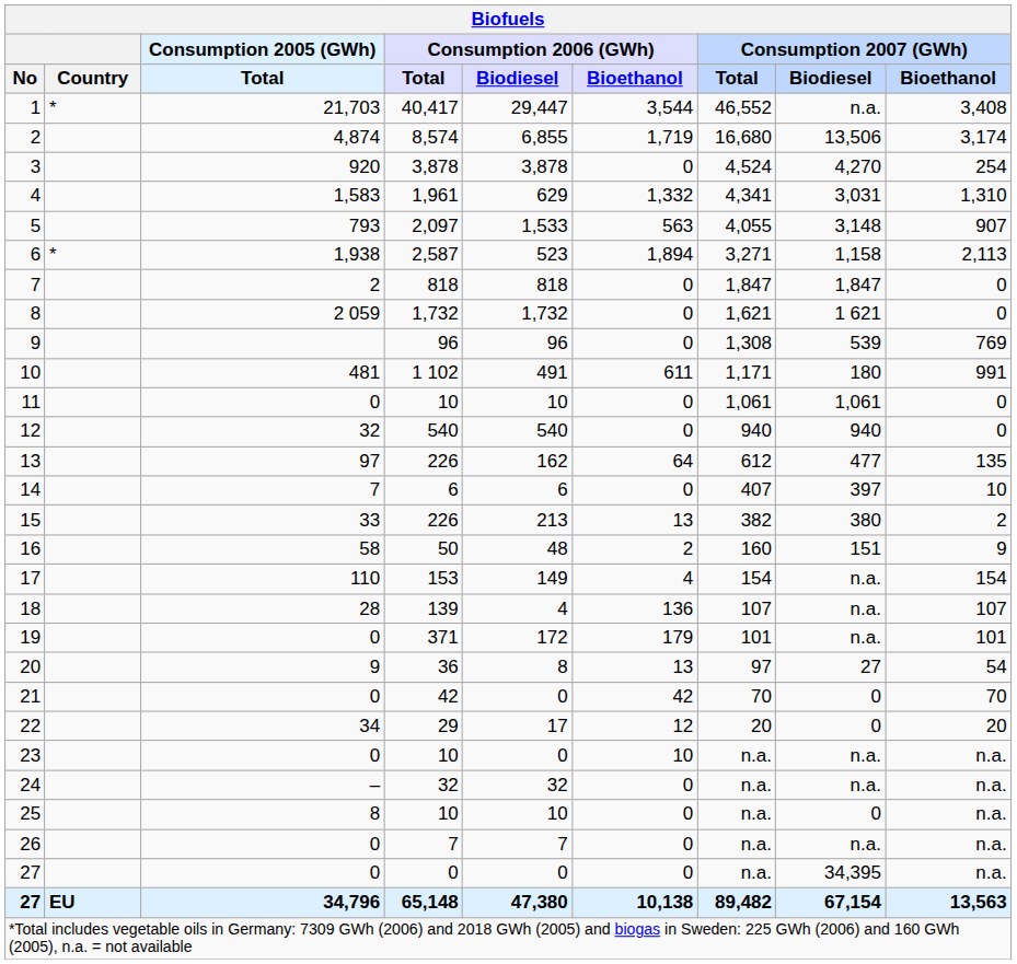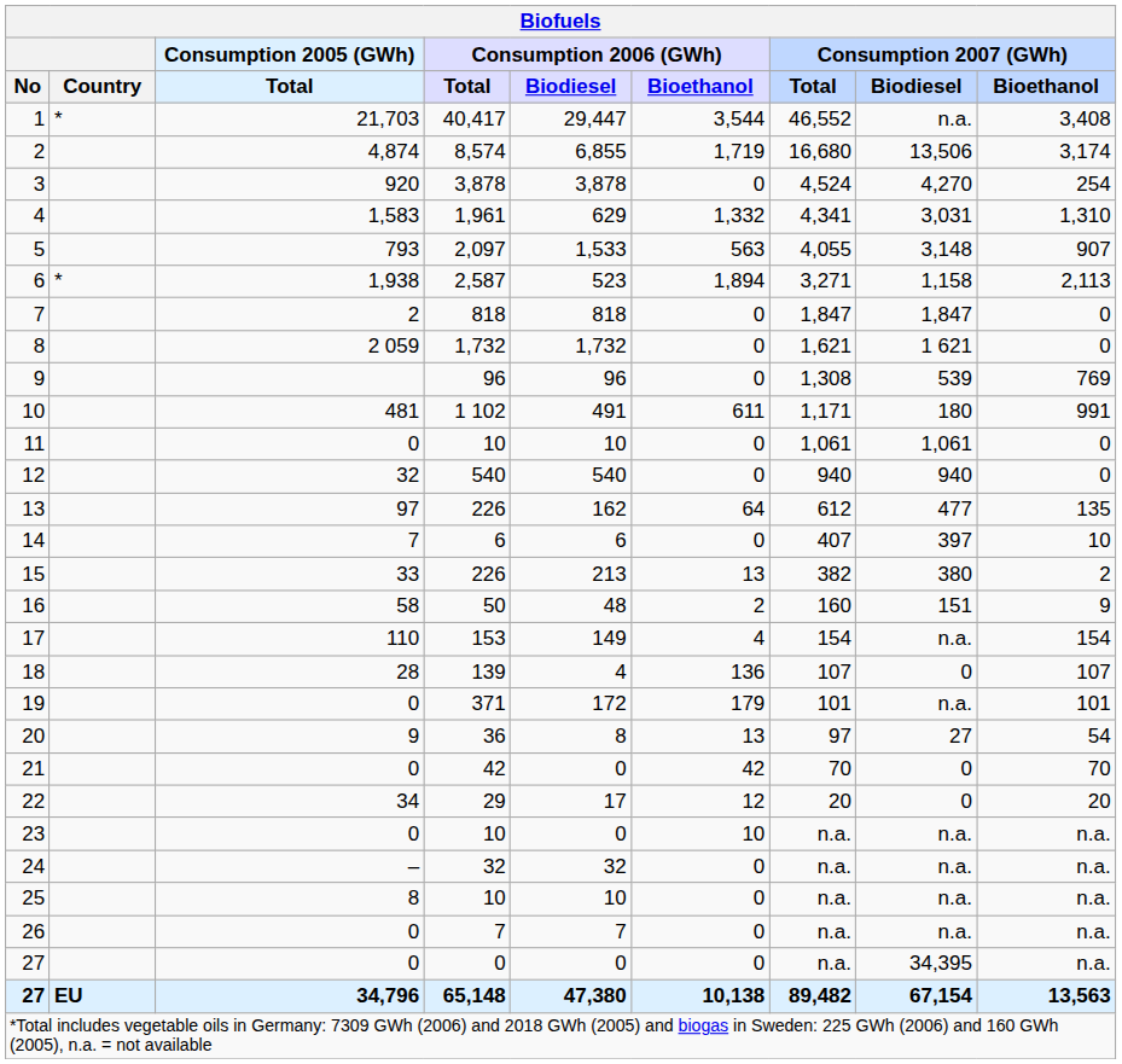 <table class="wikitable" style="text-align:right">
 <tr>
 <th colspan="9"><a href='#'>Biofuels</a></th>
 </tr>
 <tr>
 <th colspan=2></th>
 <th style="background-color:#DCF0FF;">Consumption 2005 (GWh)</th>
 <th style="background-color:#ddf;" colspan=3>Consumption 2006 (GWh)</th>
 <th style="background-color:#BFD7FF;" colspan=3>Consumption 2007 (GWh)</th>
 </tr>
 <tr>
 <th>No</th>
 <th>Country</th>
 <th style="background-color:#DCF0FF;">Total</th>
 <th style="background-color:#ddf;">Total</th>
 <th style="background-color:#ddf;"><a href='#'>Biodiesel</a></th>
 <th style="background-color:#ddf;"><a href='#'>Bioethanol</a></th>
 <th style="background-color:#BFD7FF;">Total</th>
 <th style="background-color:#BFD7FF;">Biodiesel</th>
 <th style="background-color:#BFD7FF;">Bioethanol</th>
 </tr>
 <tr ---->
 <td>1</td>
 <td align="left">*</td>
 <td>21,703</td>
 <td>40,417</td>
 <td>29,447</td>
 <td>3,544</td>
 <td>46,552</td>
 <td>n.a.</td>
 <td>3,408</td>
 </tr>
 <tr ---->
 <td>2</td>
 <td align="left"></td>
 <td>4,874</td>
 <td>8,574</td>
 <td>6,855</td>
 <td>1,719</td>
 <td>16,680</td>
 <td>13,506</td>
 <td>3,174</td>
 </tr>
 <tr ---->
 <td>3</td>
 <td align="left"></td>
 <td>920</td>
 <td>3,878</td>
 <td>3,878</td>
 <td>0</td>
 <td>4,524</td>
 <td>4,270</td>
 <td>254</td>
 </tr>
 <tr ---->
 <td>4</td>
 <td align="left"></td>
 <td>1,583</td>
 <td>1,961</td>
 <td>629</td>
 <td>1,332</td>
 <td>4,341</td>
 <td>3,031</td>
 <td>1,310</td>
 </tr>
 <tr ---->
 <td>5</td>
 <td align="left"></td>
 <td>793</td>
 <td>2,097</td>
 <td>1,533</td>
 <td>563</td>
 <td>4,055</td>
 <td>3,148</td>
 <td>907</td>
 </tr>
 <tr ---->
 <td>6</td>
 <td align="left">*</td>
 <td>1,938</td>
 <td>2,587</td>
 <td>523</td>
 <td>1,894</td>
 <td>3,271</td>
 <td>1,158</td>
 <td>2,113</td>
 </tr>
 <tr ---->
 <td>7</td>
 <td align="left"></td>
 <td>2</td>
 <td>818</td>
 <td>818</td>
 <td>0</td>
 <td>1,847</td>
 <td>1,847</td>
 <td>0</td>
 </tr>
 <tr ---->
 <td>8</td>
 <td align="left"></td>
 <td>2 059</td>
 <td>1,732</td>
 <td>1,732</td>
 <td>0</td>
 <td>1,621</td>
 <td>1 621</td>
 <td>0</td>
 </tr>
 <tr ---->
 <td>9</td>
 <td align="left"></td>
 <td></td>
 <td>96</td>
 <td>96</td>
 <td>0</td>
 <td>1,308</td>
 <td>539</td>
 <td>769</td>
 </tr>
 <tr ---->
 <td>10</td>
 <td align="left"></td>
 <td>481</td>
 <td>1 102</td>
 <td>491</td>
 <td>611</td>
 <td>1,171</td>
 <td>180</td>
 <td>991</td>
 </tr>
 <tr ---->
 <td>11</td>
 <td align="left"></td>
 <td>0</td>
 <td>10</td>
 <td>10</td>
 <td>0</td>
 <td>1,061</td>
 <td>1,061</td>
 <td>0</td>
 </tr>
 <tr ---->
 <td>12</td>
 <td align="left"></td>
 <td>32</td>
 <td>540</td>
 <td>540</td>
 <td>0</td>
 <td>940</td>
 <td>940</td>
 <td>0</td>
 </tr>
 <tr ---->
 <td>13</td>
 <td align="left"></td>
 <td>97</td>
 <td>226</td>
 <td>162</td>
 <td>64</td>
 <td>612</td>
 <td>477</td>
 <td>135</td>
 </tr>
 <tr ---->
 <td>14</td>
 <td align="left"></td>
 <td>7</td>
 <td>6</td>
 <td>6</td>
 <td>0</td>
 <td>407</td>
 <td>397</td>
 <td>10</td>
 </tr>
 <tr ---->
 <td>15</td>
 <td align="left"></td>
 <td>33</td>
 <td>226</td>
 <td>213</td>
 <td>13</td>
 <td>382</td>
 <td>380</td>
 <td>2</td>
 </tr>
 <tr ---->
 <td>16</td>
 <td align="left"></td>
 <td>58</td>
 <td>50</td>
 <td>48</td>
 <td>2</td>
 <td>160</td>
 <td>151</td>
 <td>9</td>
 </tr>
 <tr ---->
 <td>17</td>
 <td align="left"></td>
 <td>110</td>
 <td>153</td>
 <td>149</td>
 <td>4</td>
 <td>154</td>
 <td>n.a.</td>
 <td>154</td>
 </tr>
 <tr ---->
 <td>18</td>
 <td align="left"></td>
 <td>28</td>
 <td>139</td>
 <td>4</td>
 <td>136</td>
 <td>107</td>
-<td>n.a.</td>
+<td>0</td>
 <td>107</td>
 </tr>
 <tr ---->
 <td>19</td>
 <td align="left"></td>
 <td>0</td>
 <td>371</td>
 <td>172</td>
 <td>179</td>
 <td>101</td>
 <td>n.a.</td>
 <td>101</td>
 </tr>
 <tr ---->
 <td>20</td>
 <td align="left"></td>
 <td>9</td>
 <td>36</td>
 <td>8</td>
 <td>13</td>
 <td>97</td>
 <td>27</td>
 <td>54</td>
 </tr>
 <tr ---->
 <td>21</td>
 <td align="left"></td>
 <td>0</td>
 <td>42</td>
 <td>0</td>
 <td>42</td>
 <td>70</td>
 <td>0</td>
 <td>70</td>
 </tr>
 <tr ---->
 <td>22</td>
 <td align="left"></td>
 <td>34</td>
 <td>29</td>
 <td>17</td>
 <td>12</td>
 <td>20</td>
 <td>0</td>
 <td>20</td>
 </tr>
 <tr ---->
 <td>23</td>
 <td align="left"></td>
 <td>0</td>
 <td>10</td>
 <td>0</td>
 <td>10</td>
 <td>n.a.</td>
 <td>n.a.</td>
 <td>n.a.</td>
 </tr>
 <tr ---->
 <td>24</td>
 <td align="left"></td>
 <td>–</td>
 <td>32</td>
 <td>32</td>
 <td>0</td>
 <td>n.a.</td>
 <td>n.a.</td>
 <td>n.a.</td>
 </tr>
 <tr ---->
 <td>25</td>
 <td align="left"></td>
 <td>8</td>
 <td>10</td>
 <td>10</td>
 <td>0</td>
 <td>n.a.</td>
-<td>0</td>
+<td>n.a.</td>
 <td>n.a.</td>
 </tr>
 <tr ---->
 <td>26</td>
 <td align="left"></td>
 <td>0</td>
 <td>7</td>
 <td>7</td>
 <td>0</td>
 <td>n.a.</td>
 <td>n.a.</td>
 <td>n.a.</td>
 </tr>
 <tr ---->
 <td>27</td>
 <td align="left"></td>
 <td>0</td>
 <td>0</td>
 <td>0</td>
 <td>0</td>
 <td>n.a.</td>
 <td>34,395</td>
 <td>n.a.</td>
 </tr>
 <tr style="font-weight:bold; background-color:#DCF0FF;">
 <td>27</td>
 <td align=left>EU</td>
 <td>34,796</td>
 <td>65,148</td>
 <td>47,380</td>
 <td>10,138</td>
 <td>89,482</td>
 <td>67,154</td>
 <td>13,563</td>
 </tr>
 <tr ---->
 <td colspan=9 style="text-align:left; font-size:smaller">*Total includes vegetable oils in Germany:  7309 GWh (2006) and 2018 GWh (2005) and <a href='#'>biogas</a> in Sweden: 225 GWh (2006) and 160 GWh (2005), n.a. = not available</td>
 </tr>
 </table>
